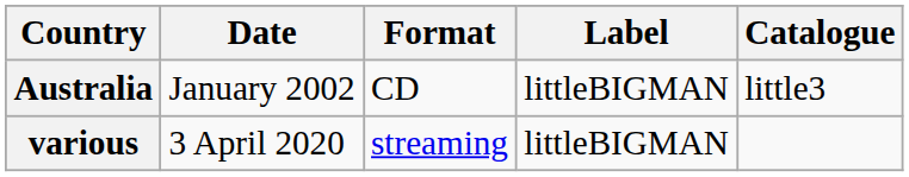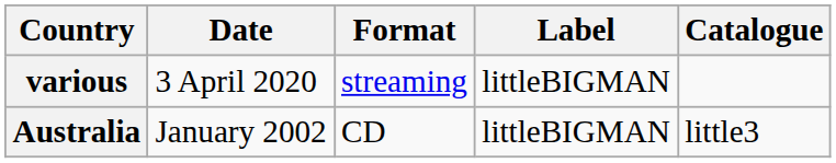 <table class="wikitable plainrowheaders">
 <tr>
 <th scope="col">Country</th>
 <th scope="col">Date</th>
 <th scope="col">Format</th>
 <th scope="col">Label</th>
 <th scope="col">Catalogue</th>
 </tr>
 <tr>
+<th scope="row">various</th>
+<td>3 April 2020</td>
+<td><a href='#'>streaming</a></td>
+<td>littleBIGMAN</td>
+<td></td>
+</tr>
+<tr>
 <th scope="row">Australia</th>
 <td>January 2002</td>
 <td>CD</td>
 <td>littleBIGMAN</td>
 <td>little3</td>
 </tr>
-<tr>
-<th scope="row">various</th>
-<td>3 April 2020</td>
-<td><a href='#'>streaming</a></td>
-<td>littleBIGMAN</td>
-<td></td>
-</tr>
 </table>
